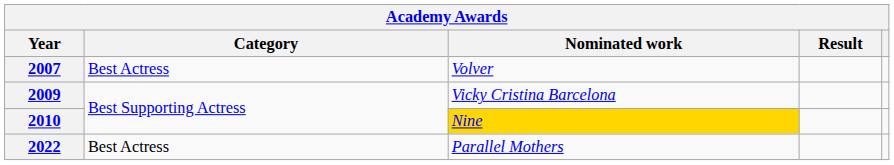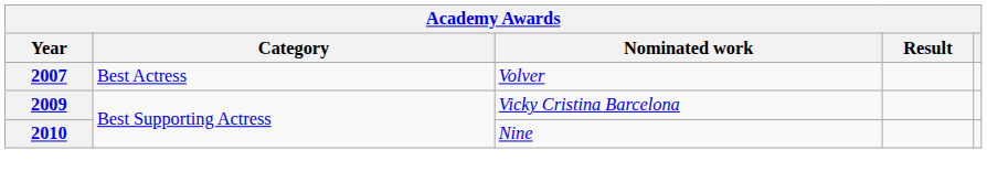 <table class=wikitable>
 <tr>
 <th colspan = 5><a href='#'>Academy Awards</a></th>
 </tr>
 <tr>
 <th scope="col" style="width:5em;">Year</th>
 <th scope="col" style="width:26em;">Category</th>
 <th scope="col" style="width:25em;">Nominated work</th>
 <th scope="col" style="width:5em;">Result</th>
 <th></th>
 </tr>
 <tr>
 <th style="text-align:center;"><a href='#'>2007</a></th>
 <td><a href='#'>Best Actress</a></td>
 <td><em><a href='#'>Volver</a></em></td>
 <td></td>
 <td></td>
 </tr>
 <tr>
 <th style="text-align:center;"><a href='#'>2009</a></th>
 <td rowspan=2><a href='#'>Best Supporting Actress</a></td>
 <td><em><a href='#'>Vicky Cristina Barcelona</a></em></td>
 <td></td>
 <td></td>
 </tr>
 <tr>
 <th style="text-align:center;"><a href='#'>2010</a></th>
-<td style="background: gold;"><em><a href='#'>Nine</a></em></td>
-<td></td>
-<td></td>
-</tr>
-<tr>
-<th style="text-align:center;"><a href='#'>2022</a></th>
-<td>Best Actress</td>
-<td><em><a href='#'>Parallel Mothers</a></em></td>
+<td><em><a href='#'>Nine</a></em></td>
 <td></td>
 <td></td>
 </tr>
 </table>
